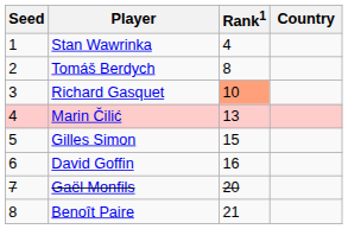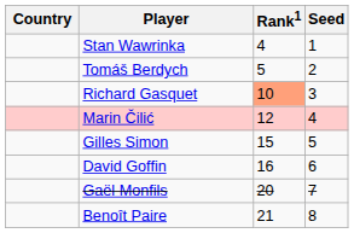 <table class="sortable wikitable">
 <tr>
-<th>Seed</th>
+<th width="70">Country</th>
 <th width="175">Player</th>
 <th>Rank<sup>1</sup></th>
-<th width="70">Country</th>
+<th>Seed</th>
 </tr>
 <tr>
-<td>1</td>
+<td></td>
 <td><a href='#'>Stan Wawrinka</a></td>
 <td>4</td>
-<td></td>
+<td>1</td>
 </tr>
 <tr>
+<td></td>
+<td><a href='#'>Tomáš Berdych</a></td>
+<td>5</td>
 <td>2</td>
-<td><a href='#'>Tomáš Berdych</a></td>
-<td>8</td>
-<td></td>
 </tr>
 <tr>
-<td>3</td>
+<td></td>
 <td><a href='#'>Richard Gasquet</a></td>
 <td style="background: lightsalmon;">10</td>
-<td></td>
+<td>3</td>
 </tr>
 <tr style="background:#fcc;">
+<td></td>
+<td><a href='#'>Marin Čilić</a></td>
+<td>12</td>
 <td>4</td>
-<td><a href='#'>Marin Čilić</a></td>
-<td>13</td>
-<td></td>
 </tr>
 <tr>
-<td>5</td>
+<td></td>
 <td><a href='#'>Gilles Simon</a></td>
 <td>15</td>
-<td></td>
+<td>5</td>
 </tr>
 <tr>
-<td>6</td>
+<td></td>
 <td><a href='#'>David Goffin</a></td>
 <td>16</td>
-<td></td>
+<td>6</td>
 </tr>
 <tr>
-<td><s>7</s></td>
+<td><s></s></td>
 <td><s><a href='#'>Gaël Monfils</a></s></td>
 <td><s>20</s></td>
-<td><s></s></td>
+<td><s>7</s></td>
 </tr>
 <tr>
-<td>8</td>
+<td></td>
 <td><a href='#'>Benoît Paire</a></td>
 <td>21</td>
-<td></td>
+<td>8</td>
 </tr>
 </table>
